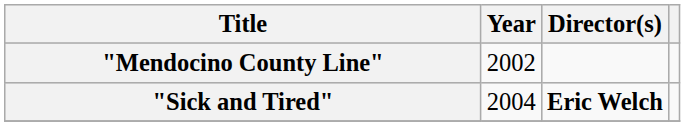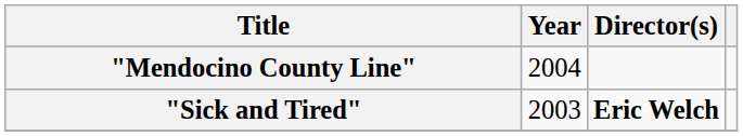 <table class="wikitable plainrowheaders" style="text-align:center;">
 <tr>
 <th scope="col" style="width:19em;">Title</th>
 <th scope="col">Year</th>
 <th scope="col">Director(s)</th>
 <th></th>
 </tr>
 <tr>
 <th scope="row">"Mendocino County Line"<br></th>
-<td>2002</td>
+<td>2004</td>
 <td></td>
 <td></td>
 </tr>
 <tr>
 <th scope="row">"Sick and Tired"<br></th>
-<td>2004</td>
+<td>2003</td>
 <td><strong>Eric Welch</strong></td>
 <td></td>
 </tr>
 <tr>
 </tr>
 </table>
